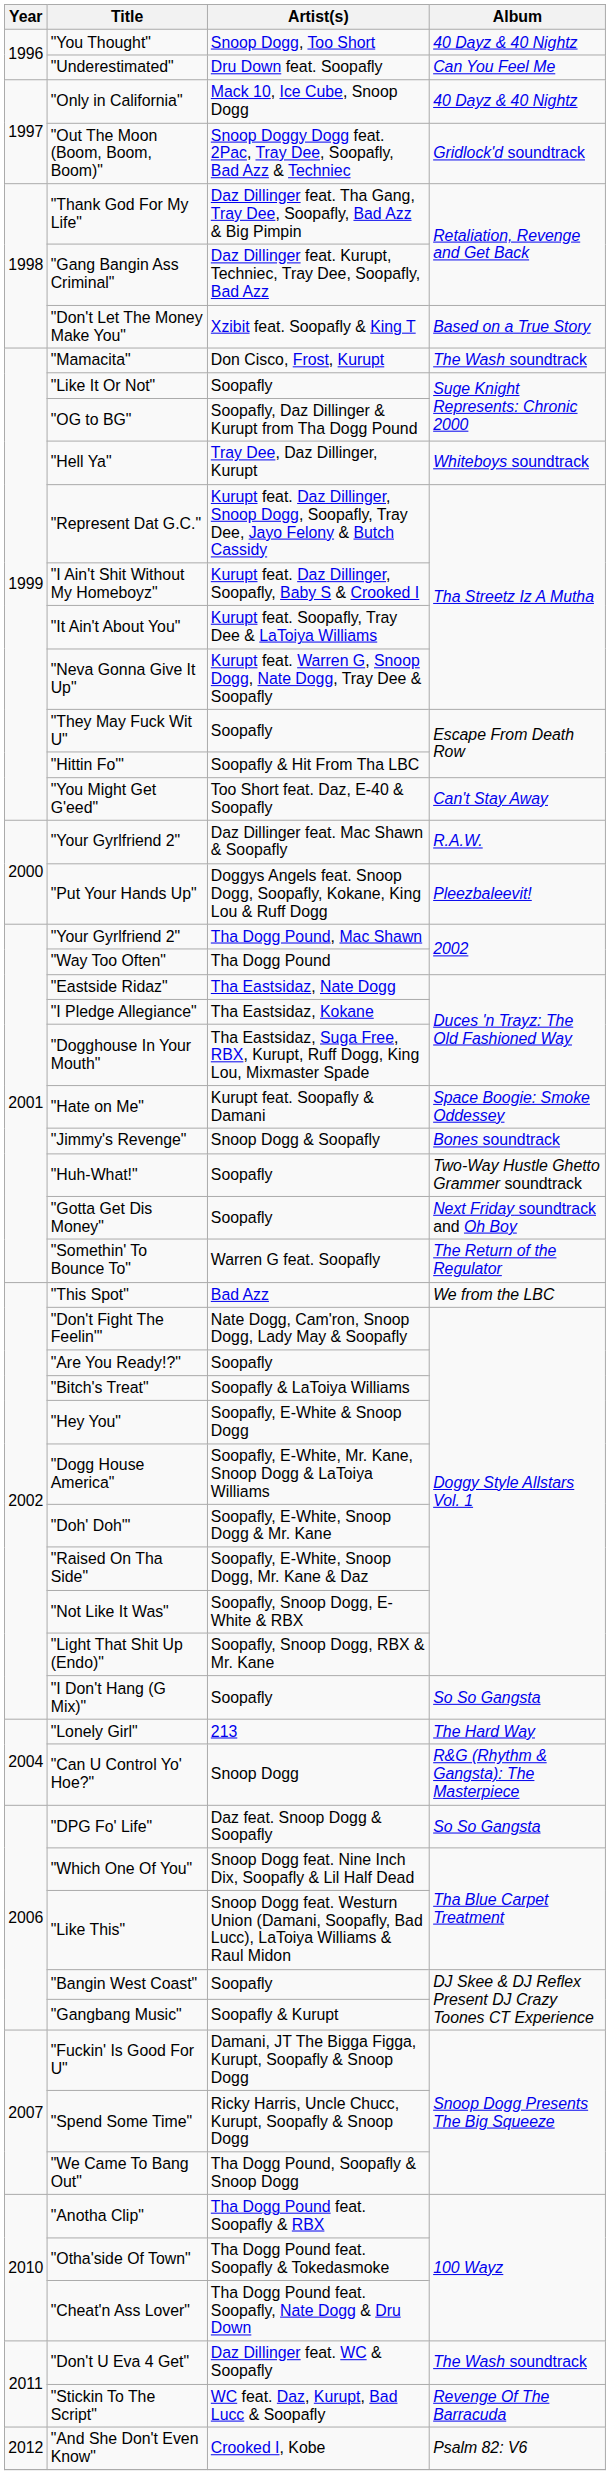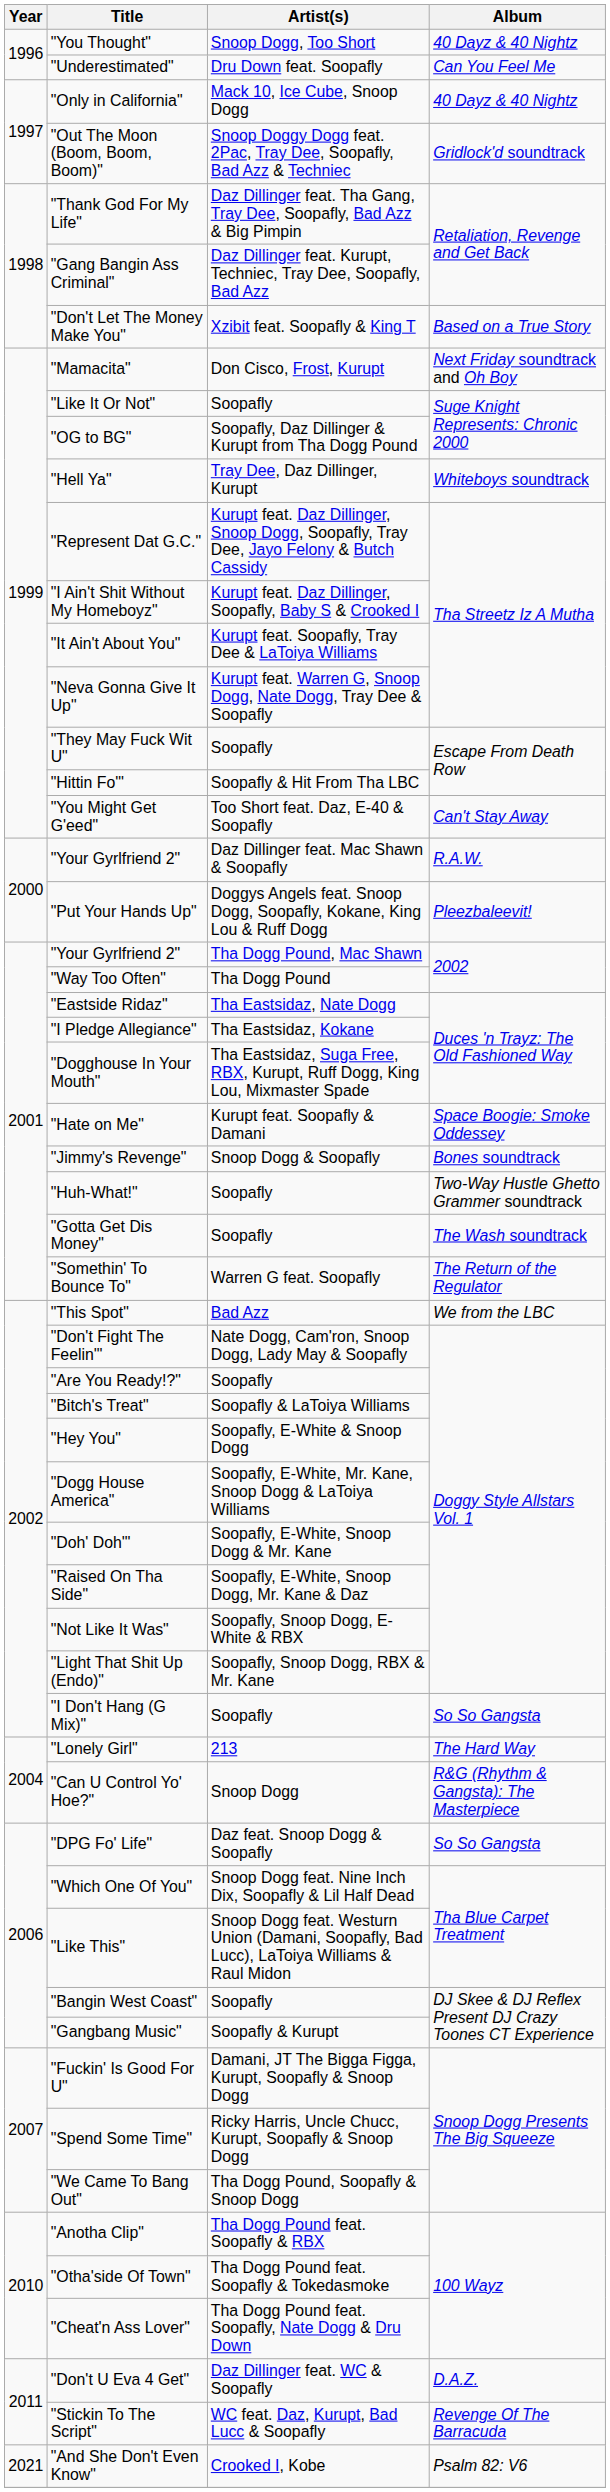 <table class="wikitable">
 <tr>
 <th align=center>Year</th>
 <th align=center>Title</th>
 <th align=center>Artist(s)</th>
 <th align=center>Album</th>
 </tr>
 <tr>
 <td align=center rowspan=2>1996</td>
 <td align=left>"You Thought"</td>
 <td align=left><a href='#'>Snoop Dogg</a>, <a href='#'>Too Short</a></td>
 <td align=left><em><a href='#'>40 Dayz & 40 Nightz</a></em></td>
 </tr>
 <tr>
 <td align=left>"Underestimated"</td>
 <td align=left><a href='#'>Dru Down</a> feat. Soopafly</td>
 <td align=left><em><a href='#'>Can You Feel Me</a></em></td>
 </tr>
 <tr>
 <td align=center rowspan=2>1997</td>
 <td align=left>"Only in California"</td>
 <td align=left><a href='#'>Mack 10</a>, <a href='#'>Ice Cube</a>, Snoop Dogg</td>
 <td align=left><em><a href='#'>40 Dayz & 40 Nightz</a></em></td>
 </tr>
 <tr>
 <td align=left>"Out The Moon (Boom, Boom, Boom)"</td>
 <td align=left><a href='#'>Snoop Doggy Dogg</a> feat. <a href='#'>2Pac</a>, <a href='#'>Tray Dee</a>, Soopafly, <a href='#'>Bad Azz</a> & <a href='#'>Techniec</a></td>
 <td align=left><a href='#'><em>Gridlock'd</em> soundtrack</a></td>
 </tr>
 <tr>
 <td align=center rowspan=3>1998</td>
 <td align=left>"Thank God For My Life"</td>
 <td align=left><a href='#'>Daz Dillinger</a> feat. Tha Gang, <a href='#'>Tray Dee</a>, Soopafly, <a href='#'>Bad Azz</a> & Big Pimpin</td>
 <td align=left rowspan=2><em><a href='#'>Retaliation, Revenge and Get Back</a></em></td>
 </tr>
 <tr>
 <td align=left>"Gang Bangin Ass Criminal"</td>
 <td align=left><a href='#'>Daz Dillinger</a> feat. Kurupt, Techniec, Tray Dee, Soopafly, <a href='#'>Bad Azz</a></td>
 </tr>
 <tr>
 <td align=left>"Don't Let The Money Make You"</td>
 <td align=left><a href='#'>Xzibit</a> feat. Soopafly & <a href='#'>King T</a></td>
 <td align=left><em><a href='#'>Based on a True Story</a></em></td>
 </tr>
 <tr>
 <td align=center rowspan=11>1999</td>
 <td align=left>"Mamacita"</td>
 <td align=left>Don Cisco, <a href='#'>Frost</a>, <a href='#'>Kurupt</a></td>
-<td align=left><a href='#'><em>The Wash</em> soundtrack</a></td>
+<td align=left><a href='#'><em>Next Friday</em> soundtrack</a> and <em><a href='#'>Oh Boy</a></em></td>
 </tr>
 <tr>
 <td align=left>"Like It Or Not"</td>
 <td align=left>Soopafly</td>
 <td align=left rowspan=2><em><a href='#'>Suge Knight Represents: Chronic 2000</a></em></td>
 </tr>
 <tr>
 <td align=left>"OG to BG"</td>
 <td align=left>Soopafly, Daz Dillinger & Kurupt from Tha Dogg Pound</td>
 </tr>
 <tr>
 <td align=left>"Hell Ya"</td>
 <td align=left><a href='#'>Tray Dee</a>, Daz Dillinger, Kurupt</td>
 <td align=left><a href='#'><em>Whiteboys</em> soundtrack</a></td>
 </tr>
 <tr>
 <td align=left>"Represent Dat G.C."</td>
 <td align=left><a href='#'>Kurupt</a> feat. <a href='#'>Daz Dillinger</a>, <a href='#'>Snoop Dogg</a>, Soopafly, Tray Dee, <a href='#'>Jayo Felony</a> & <a href='#'>Butch Cassidy</a></td>
 <td align=left rowspan=4><em><a href='#'>Tha Streetz Iz A Mutha</a></em></td>
 </tr>
 <tr>
 <td align=left>"I Ain't Shit Without My Homeboyz"</td>
 <td align=left><a href='#'>Kurupt</a> feat. <a href='#'>Daz Dillinger</a>, Soopafly, <a href='#'>Baby S</a> & <a href='#'>Crooked I</a></td>
 </tr>
 <tr>
 <td align=left>"It Ain't About You"</td>
 <td align=left><a href='#'>Kurupt</a> feat. Soopafly, Tray Dee & <a href='#'>LaToiya Williams</a></td>
 </tr>
 <tr>
 <td align=left>"Neva Gonna Give It Up"</td>
 <td align=left><a href='#'>Kurupt</a> feat. <a href='#'>Warren G</a>, <a href='#'>Snoop Dogg</a>, <a href='#'>Nate Dogg</a>, Tray Dee & Soopafly</td>
 </tr>
 <tr>
 <td align=left>"They May Fuck Wit U"</td>
 <td align=left>Soopafly</td>
 <td align=left rowspan=2><em>Escape From Death Row</em></td>
 </tr>
 <tr>
 <td align=left>"Hittin Fo'"</td>
 <td align=left>Soopafly & Hit From Tha LBC</td>
 </tr>
 <tr>
 <td align=left>"You Might Get G'eed"</td>
 <td align=left>Too Short feat. Daz, E-40 & Soopafly</td>
 <td align=left><em><a href='#'>Can't Stay Away</a></em></td>
 </tr>
 <tr>
 <td align=center rowspan=2>2000</td>
 <td align=left>"Your Gyrlfriend 2"</td>
 <td align=left>Daz Dillinger feat. Mac Shawn & Soopafly</td>
 <td align=left><em><a href='#'>R.A.W.</a></em></td>
 </tr>
 <tr>
 <td align=left>"Put Your Hands Up"</td>
 <td align=left>Doggys Angels feat. Snoop Dogg, Soopafly, Kokane, King Lou & Ruff Dogg</td>
 <td align=left><em><a href='#'>Pleezbaleevit!</a></em></td>
 </tr>
 <tr>
 <td align=center rowspan=10>2001</td>
 <td align=left>"Your Gyrlfriend 2"</td>
 <td align=left><a href='#'>Tha Dogg Pound</a>, <a href='#'>Mac Shawn</a></td>
 <td align=left rowspan=2><em><a href='#'>2002</a></em></td>
 </tr>
 <tr>
 <td align=left>"Way Too Often"</td>
 <td align=left>Tha Dogg Pound</td>
 </tr>
 <tr>
 <td align=left>"Eastside Ridaz"</td>
 <td align=left><a href='#'>Tha Eastsidaz</a>, <a href='#'>Nate Dogg</a></td>
 <td align=left rowspan=3><em><a href='#'>Duces 'n Trayz: The Old Fashioned Way</a></em></td>
 </tr>
 <tr>
 <td align=left>"I Pledge Allegiance"</td>
 <td align=left>Tha Eastsidaz, <a href='#'>Kokane</a></td>
 </tr>
 <tr>
 <td align=left>"Dogghouse In Your Mouth"</td>
 <td align=left>Tha Eastsidaz, <a href='#'>Suga Free</a>, <a href='#'>RBX</a>, Kurupt, Ruff Dogg, King Lou, Mixmaster Spade</td>
 </tr>
 <tr>
 <td align=left>"Hate on Me"</td>
 <td align=left>Kurupt feat. Soopafly & Damani</td>
 <td align=left><em><a href='#'>Space Boogie: Smoke Oddessey</a></em></td>
 </tr>
 <tr>
 <td align=left>"Jimmy's Revenge"</td>
 <td align=left>Snoop Dogg & Soopafly</td>
 <td align=left><a href='#'><em>Bones</em> soundtrack</a></td>
 </tr>
 <tr>
 <td align=left>"Huh-What!"</td>
 <td align=left>Soopafly</td>
 <td align=left><em>Two-Way Hustle Ghetto Grammer</em> soundtrack</td>
 </tr>
 <tr>
 <td align=left>"Gotta Get Dis Money"</td>
 <td align=left>Soopafly</td>
-<td align=left><a href='#'><em>Next Friday</em> soundtrack</a> and <em><a href='#'>Oh Boy</a></em></td>
+<td align=left><a href='#'><em>The Wash</em> soundtrack</a></td>
 </tr>
 <tr>
 <td align=left>"Somethin' To Bounce To"</td>
 <td align=left>Warren G feat. Soopafly</td>
 <td align=left><em><a href='#'>The Return of the Regulator</a></em></td>
 </tr>
 <tr>
 <td align=center rowspan=11>2002</td>
 <td align=left>"This Spot"</td>
 <td align=left><a href='#'>Bad Azz</a></td>
 <td align=left><em>We from the LBC</em></td>
 </tr>
 <tr>
 <td align=left>"Don't Fight The Feelin'"</td>
 <td align=left>Nate Dogg, Cam'ron, Snoop Dogg, Lady May & Soopafly</td>
 <td align=left rowspan=9><em><a href='#'>Doggy Style Allstars Vol. 1</a></em></td>
 </tr>
 <tr>
 <td align=left>"Are You Ready!?"</td>
 <td align=left>Soopafly</td>
 </tr>
 <tr>
 <td align=left>"Bitch's Treat"</td>
 <td align=left>Soopafly & LaToiya Williams</td>
 </tr>
 <tr>
 <td align=left>"Hey You"</td>
 <td align=left>Soopafly, E-White & Snoop Dogg</td>
 </tr>
 <tr>
 <td align=left>"Dogg House America"</td>
 <td align=left>Soopafly, E-White, Mr. Kane, Snoop Dogg & LaToiya Williams</td>
 </tr>
 <tr>
 <td align=left>"Doh' Doh'"</td>
 <td align=left>Soopafly, E-White, Snoop Dogg & Mr. Kane</td>
 </tr>
 <tr>
 <td align=left>"Raised On Tha Side"</td>
 <td align=left>Soopafly, E-White, Snoop Dogg, Mr. Kane & Daz</td>
 </tr>
 <tr>
 <td align=left>"Not Like It Was"</td>
 <td align=left>Soopafly, Snoop Dogg, E-White & RBX</td>
 </tr>
 <tr>
 <td align=left>"Light That Shit Up (Endo)"</td>
 <td align=left>Soopafly, Snoop Dogg, RBX & Mr. Kane</td>
 </tr>
 <tr>
 <td align=left>"I Don't Hang (G Mix)"</td>
 <td align=left>Soopafly</td>
 <td align=left><em><a href='#'>So So Gangsta</a></em></td>
 </tr>
 <tr>
 <td align=center rowspan=2>2004</td>
 <td align=left>"Lonely Girl"</td>
 <td align=left><a href='#'>213</a></td>
 <td align=left><em><a href='#'>The Hard Way</a></em></td>
 </tr>
 <tr>
 <td align=left>"Can U Control Yo' Hoe?"</td>
 <td align=left>Snoop Dogg</td>
 <td align=left><em><a href='#'>R&G (Rhythm & Gangsta): The Masterpiece</a></em></td>
 </tr>
 <tr>
 <td align=center rowspan=5>2006</td>
 <td align=left>"DPG Fo' Life"</td>
 <td align=left>Daz feat. Snoop Dogg & Soopafly</td>
 <td align=left><em><a href='#'>So So Gangsta</a></em></td>
 </tr>
 <tr>
 <td align=left>"Which One Of You"</td>
 <td align=left>Snoop Dogg feat. Nine Inch Dix, Soopafly & Lil Half Dead</td>
 <td align=left rowspan=2><em><a href='#'>Tha Blue Carpet Treatment</a></em></td>
 </tr>
 <tr>
 <td align=left>"Like This"</td>
 <td align=left>Snoop Dogg feat. Westurn Union (Damani, Soopafly, Bad Lucc), LaToiya Williams & Raul Midon</td>
 </tr>
 <tr>
 <td align=left>"Bangin West Coast"</td>
 <td align=left>Soopafly</td>
 <td align=left rowspan=2><em>DJ Skee & DJ Reflex Present DJ Crazy Toones CT Experience</em></td>
 </tr>
 <tr>
 <td align=left>"Gangbang Music"</td>
 <td align=left>Soopafly & Kurupt</td>
 </tr>
 <tr>
 <td align=center rowspan=3>2007</td>
 <td align=left>"Fuckin' Is Good For U"</td>
 <td align=left>Damani, JT The Bigga Figga, Kurupt, Soopafly & Snoop Dogg</td>
 <td align=left rowspan=3><em><a href='#'>Snoop Dogg Presents The Big Squeeze</a></em></td>
 </tr>
 <tr>
 <td align=left>"Spend Some Time"</td>
 <td align=left>Ricky Harris, Uncle Chucc, Kurupt, Soopafly & Snoop Dogg</td>
 </tr>
 <tr>
 <td align=left>"We Came To Bang Out"</td>
 <td align=left>Tha Dogg Pound, Soopafly & Snoop Dogg</td>
 </tr>
 <tr>
 <td align=center rowspan=3>2010</td>
 <td align=left>"Anotha Clip"</td>
 <td align=left><a href='#'>Tha Dogg Pound</a> feat. Soopafly & <a href='#'>RBX</a></td>
 <td align=left rowspan=3><em><a href='#'>100 Wayz</a></em></td>
 </tr>
 <tr>
 <td align=left>"Otha'side Of Town"</td>
 <td align=left>Tha Dogg Pound feat. Soopafly & Tokedasmoke</td>
 </tr>
 <tr>
 <td align=left>"Cheat'n Ass Lover"</td>
 <td align=left>Tha Dogg Pound feat. Soopafly, <a href='#'>Nate Dogg</a> & <a href='#'>Dru Down</a></td>
 </tr>
 <tr>
 <td align=center rowspan=2>2011</td>
 <td align=left>"Don't U Eva 4 Get"</td>
 <td align=left><a href='#'>Daz Dillinger</a> feat. <a href='#'>WC</a> & Soopafly</td>
-<td align=left><a href='#'><em>The Wash</em> soundtrack</a></td>
+<td align=left><em><a href='#'>D.A.Z.</a></em></td>
 </tr>
 <tr>
 <td align=left>"Stickin To The Script"</td>
 <td align=left><a href='#'>WC</a> feat. <a href='#'>Daz</a>, <a href='#'>Kurupt</a>, <a href='#'>Bad Lucc</a> & Soopafly</td>
 <td align=left><em><a href='#'>Revenge Of The Barracuda</a></em></td>
 </tr>
 <tr>
-<td>2012</td>
+<td>2021</td>
 <td align=left>"And She Don't  Even Know"</td>
 <td align=left><a href='#'>Crooked I</a>, Kobe</td>
 <td align=left><em>Psalm 82: V6</em></td>
 </tr>
 <tr>
 </tr>
 </table>
